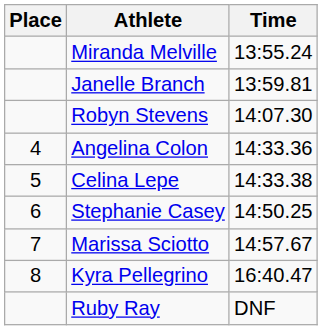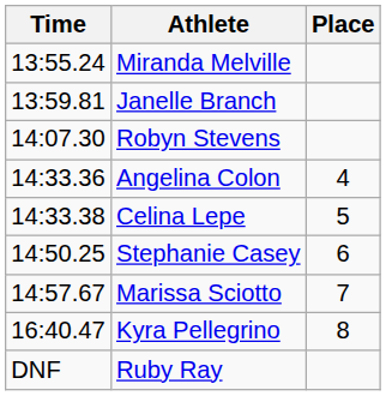 <table class="wikitable">
 <tr>
+<th>Time</th>
+<th>Athlete</th>
 <th>Place</th>
-<th>Athlete</th>
-<th>Time</th>
 </tr>
 <tr>
+<td>13:55.24</td>
+<td><a href='#'>Miranda Melville</a></td>
 <td align=center></td>
-<td><a href='#'>Miranda Melville</a></td>
-<td>13:55.24</td>
 </tr>
 <tr>
+<td>13:59.81</td>
+<td><a href='#'>Janelle Branch</a></td>
 <td align=center></td>
-<td><a href='#'>Janelle Branch</a></td>
-<td>13:59.81</td>
 </tr>
 <tr>
+<td>14:07.30</td>
+<td><a href='#'>Robyn Stevens</a></td>
 <td align=center></td>
-<td><a href='#'>Robyn Stevens</a></td>
-<td>14:07.30</td>
 </tr>
 <tr>
+<td>14:33.36</td>
+<td><a href='#'>Angelina Colon</a></td>
 <td align=center>4</td>
-<td><a href='#'>Angelina Colon</a></td>
-<td>14:33.36</td>
 </tr>
 <tr>
+<td>14:33.38</td>
+<td><a href='#'>Celina Lepe</a></td>
 <td align=center>5</td>
-<td><a href='#'>Celina Lepe</a></td>
-<td>14:33.38</td>
 </tr>
 <tr>
+<td>14:50.25</td>
+<td><a href='#'>Stephanie Casey</a></td>
 <td align=center>6</td>
-<td><a href='#'>Stephanie Casey</a></td>
-<td>14:50.25</td>
 </tr>
 <tr>
+<td>14:57.67</td>
+<td><a href='#'>Marissa Sciotto</a></td>
 <td align=center>7</td>
-<td><a href='#'>Marissa Sciotto</a></td>
-<td>14:57.67</td>
 </tr>
 <tr>
+<td>16:40.47</td>
+<td><a href='#'>Kyra Pellegrino</a></td>
 <td align=center>8</td>
-<td><a href='#'>Kyra Pellegrino</a></td>
-<td>16:40.47</td>
 </tr>
 <tr>
+<td>DNF</td>
+<td><a href='#'>Ruby Ray</a></td>
 <td align=center></td>
-<td><a href='#'>Ruby Ray</a></td>
-<td>DNF</td>
 </tr>
 </table>
